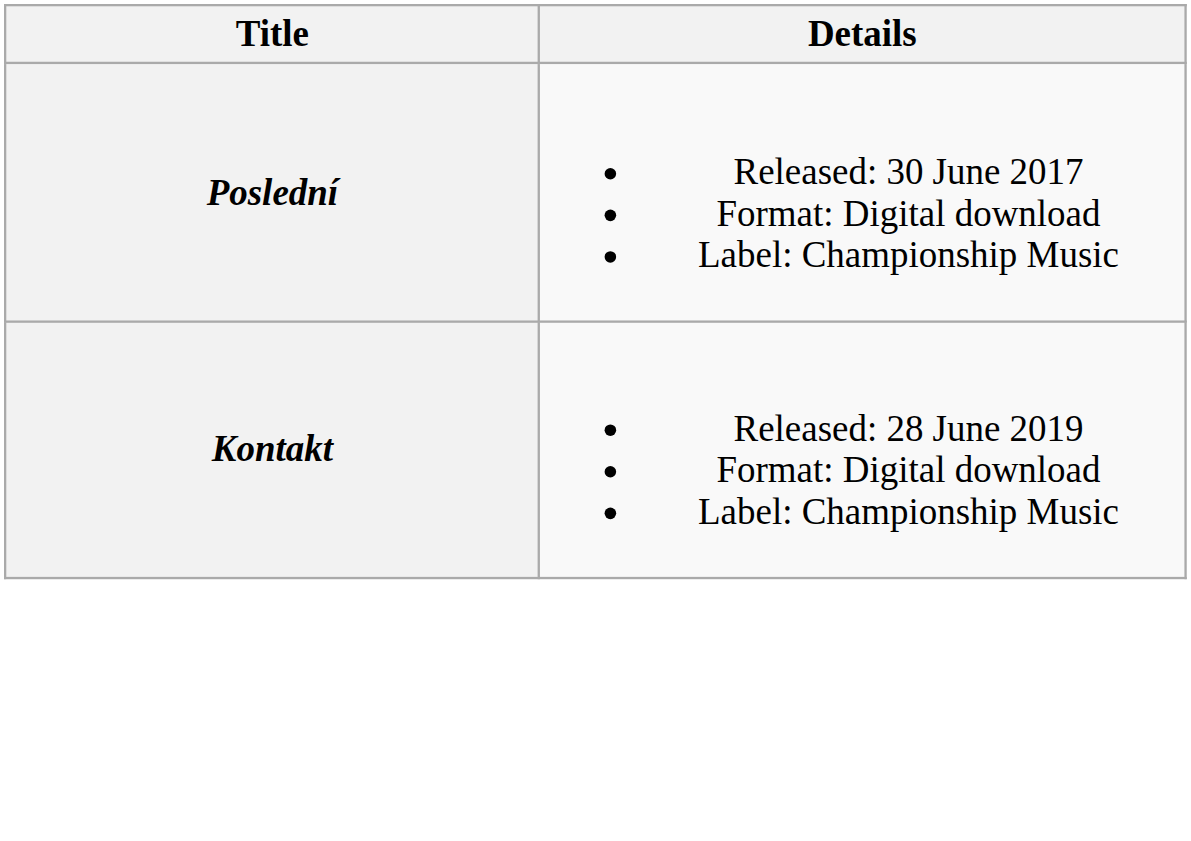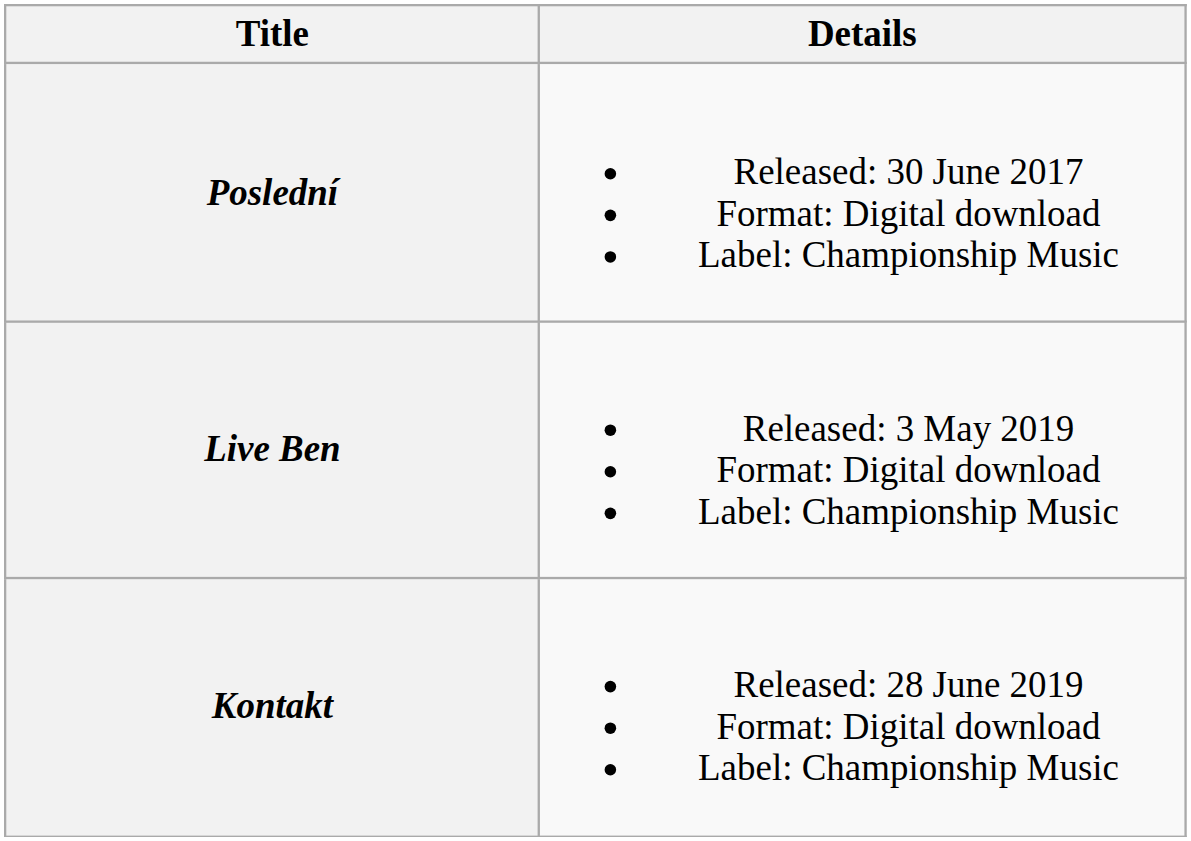 <table class="wikitable plainrowheaders" style="text-align:center">
 <tr>
 <th scope="col" style="width:14em;">Title</th>
 <th scope="col" style="width:17em;">Details</th>
 </tr>
 <tr>
 <th scope="row"><em>Poslední</em></th>
 <td><br><ul><li>Released: 30 June 2017</li><li>Format: Digital download</li><li>Label: Championship Music</li></ul></td>
 </tr>
 <tr>
+<th scope="row"><em>Live Ben</em></th>
+<td><br><ul><li>Released: 3 May 2019</li><li>Format: Digital download</li><li>Label: Championship Music</li></ul></td>
+</tr>
+<tr>
 <th scope="row"><em>Kontakt</em></th>
 <td><br><ul><li>Released: 28 June 2019</li><li>Format: Digital download</li><li>Label: Championship Music</li></ul></td>
 </tr>
 </table>
